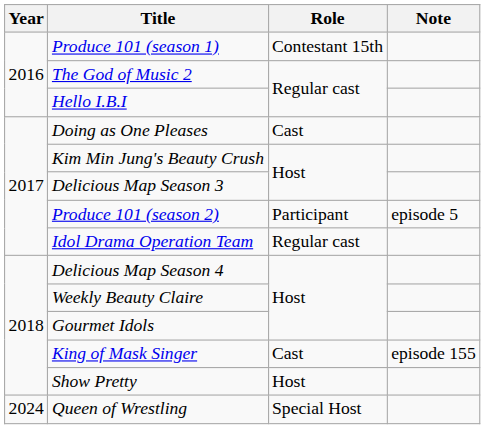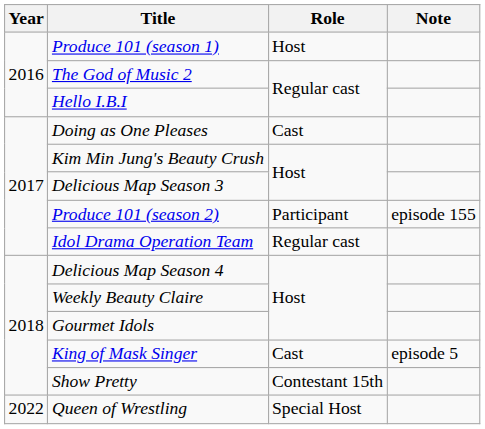 <table class="wikitable">
 <tr>
 <th>Year</th>
 <th>Title</th>
 <th>Role</th>
 <th>Note</th>
 </tr>
 <tr>
 <td rowspan="3" align="center">2016</td>
 <td><em><a href='#'>Produce 101 (season 1)</a></em></td>
-<td>Contestant 15th</td>
+<td>Host</td>
 <td></td>
 </tr>
 <tr>
 <td><em><a href='#'>The God of Music 2</a></em></td>
 <td rowspan="2">Regular cast</td>
 <td></td>
 </tr>
 <tr>
 <td><em><a href='#'>Hello I.B.I</a></em></td>
 <td></td>
 </tr>
 <tr>
 <td rowspan="5">2017</td>
 <td><em>Doing as One Pleases</em></td>
 <td>Cast</td>
 <td></td>
 </tr>
 <tr>
 <td><em>Kim Min Jung's Beauty Crush</em></td>
 <td rowspan="2">Host</td>
 <td></td>
 </tr>
 <tr>
 <td><em>Delicious Map Season 3</em></td>
 <td></td>
 </tr>
 <tr>
 <td><em><a href='#'>Produce 101 (season 2)</a></em></td>
 <td>Participant</td>
-<td>episode 5</td>
+<td>episode 155</td>
 </tr>
 <tr>
 <td><em><a href='#'>Idol Drama Operation Team</a></em></td>
 <td>Regular cast</td>
 <td></td>
 </tr>
 <tr>
 <td rowspan="5">2018</td>
 <td><em>Delicious Map Season 4</em></td>
 <td rowspan="3">Host</td>
 <td></td>
 </tr>
 <tr>
 <td><em>Weekly Beauty Claire</em></td>
 <td></td>
 </tr>
 <tr>
 <td><em>Gourmet Idols</em></td>
 <td></td>
 </tr>
 <tr>
 <td><em><a href='#'>King of Mask Singer</a></em></td>
 <td>Cast</td>
-<td>episode 155</td>
+<td>episode 5</td>
 </tr>
 <tr>
 <td><em>Show Pretty</em></td>
-<td>Host</td>
+<td>Contestant 15th</td>
 <td></td>
 </tr>
 <tr>
-<td>2024</td>
+<td>2022</td>
 <td><em>Queen of Wrestling</em></td>
 <td>Special Host</td>
 <td></td>
 </tr>
 </table>
